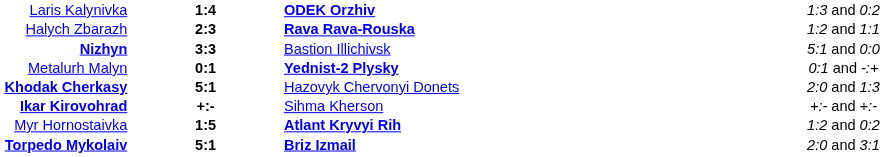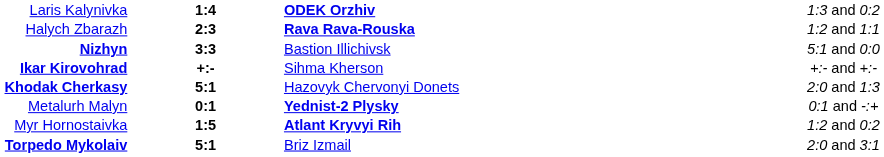 <table width=100% cellspacing=1>
 <tr>
 <th width=20%></th>
 <th width=12%></th>
 <th width=20%></th>
 <th></th>
 </tr>
 <tr style=font-size:90%>
 <td align=right><a href='#'>Laris Kalynivka</a></td>
 <td align=center><strong>1:4</strong></td>
 <td><strong><a href='#'>ODEK Orzhiv</a></strong></td>
 <td align=center><em>1:3</em> and <em>0:2</em></td>
 </tr>
 <tr style=font-size:90%>
 <td align=right><a href='#'>Halych Zbarazh</a></td>
 <td align=center><strong>2:3</strong></td>
 <td><strong><a href='#'>Rava Rava-Rouska</a></strong></td>
 <td align=center><em>1:2</em> and <em>1:1</em></td>
 </tr>
 <tr style=font-size:90%>
 <td align=right><strong><a href='#'>Nizhyn</a></strong></td>
 <td align=center><strong>3:3</strong></td>
 <td><a href='#'>Bastion Illichivsk</a></td>
 <td align=center><em>5:1</em> and <em>0:0</em></td>
 </tr>
 <tr style=font-size:90%>
-<td align=right><a href='#'>Metalurh Malyn</a></td>
-<td align=center><strong>0:1</strong></td>
-<td><strong><a href='#'>Yednist-2 Plysky</a></strong></td>
-<td align=center><em>0:1</em> and <em>-:+</em></td>
+<td align=right><strong><a href='#'>Ikar Kirovohrad</a></strong></td>
+<td align=center><strong>+:-</strong></td>
+<td><a href='#'>Sihma Kherson</a></td>
+<td align=center><em>+:-</em> and <em>+:-</em></td>
 </tr>
 <tr style=font-size:90%>
 <td align=right><strong><a href='#'>Khodak Cherkasy</a></strong></td>
 <td align=center><strong>5:1</strong></td>
 <td><a href='#'>Hazovyk Chervonyi Donets</a></td>
 <td align=center><em>2:0</em> and <em>1:3</em></td>
 </tr>
 <tr style=font-size:90%>
-<td align=right><strong><a href='#'>Ikar Kirovohrad</a></strong></td>
-<td align=center><strong>+:-</strong></td>
-<td><a href='#'>Sihma Kherson</a></td>
-<td align=center><em>+:-</em> and <em>+:-</em></td>
+<td align=right><a href='#'>Metalurh Malyn</a></td>
+<td align=center><strong>0:1</strong></td>
+<td><strong><a href='#'>Yednist-2 Plysky</a></strong></td>
+<td align=center><em>0:1</em> and <em>-:+</em></td>
 </tr>
 <tr style=font-size:90%>
 <td align=right><a href='#'>Myr Hornostaivka</a></td>
 <td align=center><strong>1:5</strong></td>
 <td><strong><a href='#'>Atlant Kryvyi Rih</a></strong></td>
 <td align=center><em>1:2</em> and <em>0:2</em></td>
 </tr>
 <tr style=font-size:90%>
 <td align=right><strong><a href='#'>Torpedo Mykolaiv</a></strong></td>
 <td align=center><strong>5:1</strong></td>
-<td><strong><a href='#'>Briz Izmail</a></strong></td>
+<td><a href='#'>Briz Izmail</a></td>
 <td align=center><em>2:0</em> and <em>3:1</em></td>
 </tr>
 </table>
